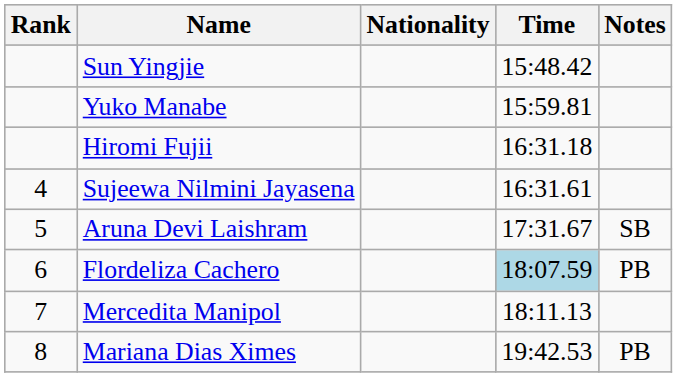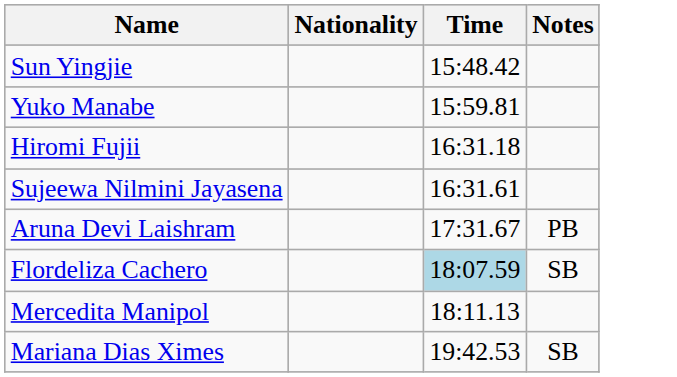 <table class="wikitable sortable" style="text-align:center">
 <tr>
-<th>Rank</th>
 <th>Name</th>
 <th>Nationality</th>
 <th>Time</th>
 <th>Notes</th>
 </tr>
 <tr>
-<td></td>
 <td align=left><a href='#'>Sun Yingjie</a></td>
 <td align=left></td>
 <td>15:48.42</td>
 <td></td>
 </tr>
 <tr>
-<td></td>
 <td align=left><a href='#'>Yuko Manabe</a></td>
 <td align=left></td>
 <td>15:59.81</td>
 <td></td>
 </tr>
 <tr>
-<td></td>
 <td align=left><a href='#'>Hiromi Fujii</a></td>
 <td align=left></td>
 <td>16:31.18</td>
 <td></td>
 </tr>
 <tr>
-<td>4</td>
 <td align=left><a href='#'>Sujeewa Nilmini Jayasena</a></td>
 <td align=left></td>
 <td>16:31.61</td>
 <td></td>
 </tr>
 <tr>
-<td>5</td>
 <td align=left><a href='#'>Aruna Devi Laishram</a></td>
 <td align=left></td>
 <td>17:31.67</td>
+<td>PB</td>
+</tr>
+<tr>
+<td align=left><a href='#'>Flordeliza Cachero</a></td>
+<td align=left></td>
+<td style="background: lightblue;">18:07.59</td>
 <td>SB</td>
 </tr>
 <tr>
-<td>6</td>
-<td align=left><a href='#'>Flordeliza Cachero</a></td>
-<td align=left></td>
-<td style="background: lightblue;">18:07.59</td>
-<td>PB</td>
-</tr>
-<tr>
-<td>7</td>
 <td align=left><a href='#'>Mercedita Manipol</a></td>
 <td align=left></td>
 <td>18:11.13</td>
 <td></td>
 </tr>
 <tr>
-<td>8</td>
 <td align=left><a href='#'>Mariana Dias Ximes</a></td>
 <td align=left></td>
 <td>19:42.53</td>
-<td>PB</td>
+<td>SB</td>
 </tr>
 </table>
